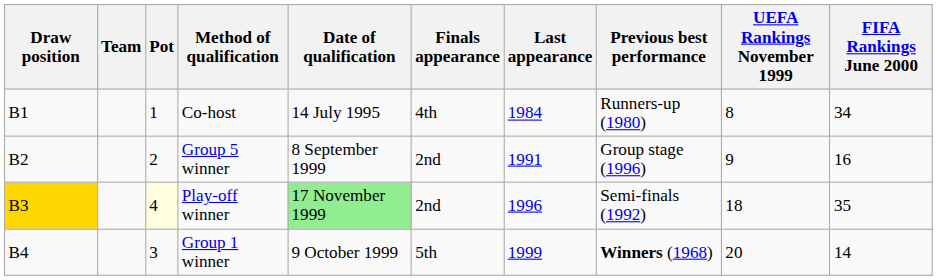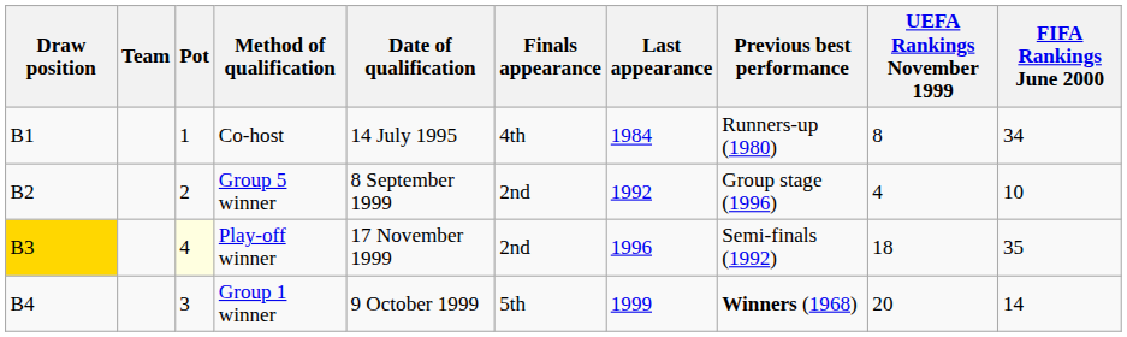 <table class="wikitable sortable">
 <tr>
 <th>Draw position</th>
 <th>Team</th>
 <th>Pot</th>
 <th>Method of<br>qualification</th>
 <th>Date of<br>qualification</th>
 <th data-sort-type="number">Finals<br>appearance</th>
 <th>Last<br>appearance</th>
 <th>Previous best<br>performance</th>
 <th><a href='#'>UEFA Rankings</a><br>November 1999</th>
 <th><a href='#'>FIFA Rankings</a><br>June 2000</th>
 </tr>
 <tr>
 <td>B1</td>
 <td style="white-space:nowrap"></td>
 <td>1</td>
 <td>Co-host</td>
 <td>14 July 1995</td>
 <td>4th</td>
 <td><a href='#'>1984</a></td>
 <td data-sort-value="2">Runners-up (<a href='#'>1980</a>)</td>
 <td>8</td>
 <td>34</td>
 </tr>
 <tr>
 <td>B2</td>
 <td style="white-space:nowrap"></td>
 <td>2</td>
 <td><a href='#'>Group 5</a> winner</td>
 <td>8 September 1999</td>
 <td>2nd</td>
-<td><a href='#'>1991</a></td>
+<td><a href='#'>1992</a></td>
 <td data-sort-value="7">Group stage (<a href='#'>1996</a>)</td>
-<td>9</td>
-<td>16</td>
+<td>4</td>
+<td>10</td>
 </tr>
 <tr>
 <td style="background: gold;">B3</td>
 <td style="white-space:nowrap"></td>
 <td style="background: lightyellow;">4</td>
 <td><a href='#'>Play-off</a> winner</td>
-<td style="background: lightgreen;">17 November 1999</td>
+<td>17 November 1999</td>
 <td>2nd</td>
 <td><a href='#'>1996</a></td>
 <td data-sort-value="3">Semi-finals (<a href='#'>1992</a>)</td>
 <td>18</td>
 <td>35</td>
 </tr>
 <tr>
 <td>B4</td>
 <td style="white-space:nowrap"></td>
 <td>3</td>
 <td><a href='#'>Group 1</a> winner</td>
 <td>9 October 1999</td>
 <td>5th</td>
 <td><a href='#'>1999</a></td>
 <td data-sort-value="1"><strong>Winners</strong> (<a href='#'>1968</a>)</td>
 <td>20</td>
 <td>14</td>
 </tr>
 </table>
